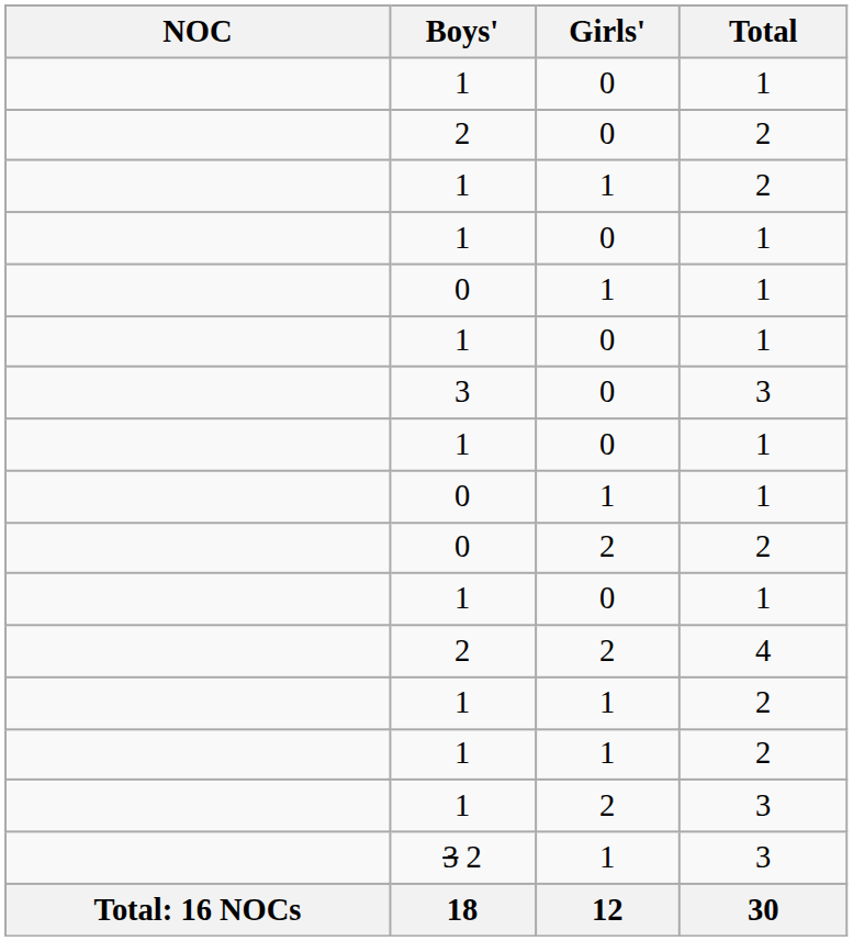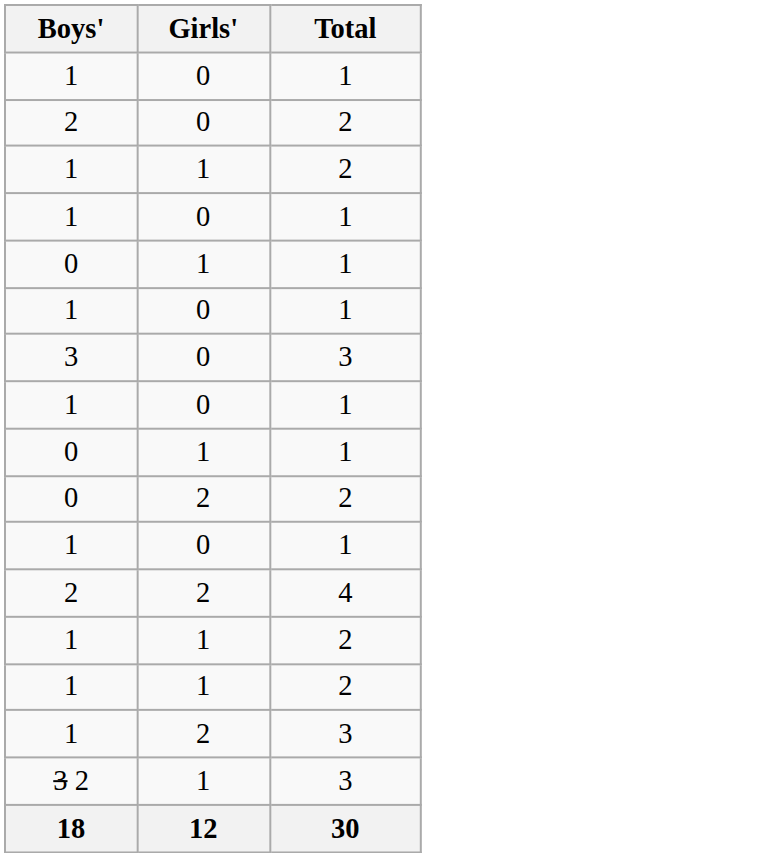 <table class="wikitable" style="text-align:center; font-size:90%">
 <tr>
-<th width=170 align=left>NOC</th>
 <th width=60>Boys'</th>
 <th width=60>Girls'</th>
 <th width=70>Total</th>
 </tr>
 <tr>
-<td align=left></td>
 <td>1</td>
 <td>0</td>
 <td>1</td>
 </tr>
 <tr>
-<td align=left></td>
 <td>2</td>
 <td>0</td>
 <td>2</td>
 </tr>
 <tr>
-<td align=left></td>
 <td>1</td>
 <td>1</td>
 <td>2</td>
 </tr>
 <tr>
-<td align=left></td>
 <td>1</td>
 <td>0</td>
 <td>1</td>
 </tr>
 <tr>
-<td align=left></td>
 <td>0</td>
 <td>1</td>
 <td>1</td>
 </tr>
 <tr>
-<td align=left></td>
 <td>1</td>
 <td>0</td>
 <td>1</td>
 </tr>
 <tr>
-<td align=left></td>
 <td>3</td>
 <td>0</td>
 <td>3</td>
 </tr>
 <tr>
-<td align=left></td>
 <td>1</td>
 <td>0</td>
 <td>1</td>
 </tr>
 <tr>
-<td align=left></td>
 <td>0</td>
 <td>1</td>
 <td>1</td>
 </tr>
 <tr>
-<td align=left></td>
 <td>0</td>
 <td>2</td>
 <td>2</td>
 </tr>
 <tr>
-<td align=left></td>
 <td>1</td>
 <td>0</td>
 <td>1</td>
 </tr>
 <tr>
-<td align=left></td>
 <td>2</td>
 <td>2</td>
 <td>4</td>
 </tr>
 <tr>
-<td align=left></td>
 <td>1</td>
 <td>1</td>
 <td>2</td>
 </tr>
 <tr>
-<td align=left></td>
 <td>1</td>
 <td>1</td>
 <td>2</td>
 </tr>
 <tr>
-<td align=left></td>
 <td>1</td>
 <td>2</td>
 <td>3</td>
 </tr>
 <tr>
-<td align=left></td>
 <td><s>3</s> 2</td>
 <td>1</td>
 <td>3</td>
 </tr>
 <tr>
-<th>Total: 16 NOCs</th>
 <th>18</th>
 <th>12</th>
 <th>30</th>
 </tr>
 </table>
